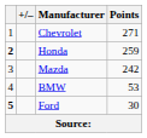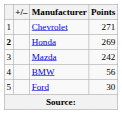 <table class="wikitable" style="font-size: 95%;">
 <tr>
 <th scope="col"></th>
 <th scope="col">+/–</th>
 <th scope="col">Manufacturer</th>
 <th scope="col">Points</th>
 </tr>
 <tr>
 <td align=center>1</td>
 <td align="left"></td>
 <td> <a href='#'>Chevrolet</a></td>
 <td align=right>271</td>
 </tr>
 <tr>
 <td align=center><strong>2</strong></td>
 <td align="left"></td>
 <td> <a href='#'>Honda</a></td>
-<td align=right>259</td>
+<td align=right>269</td>
 </tr>
 <tr>
 <td align=center>3</td>
 <td align="left"></td>
 <td> <a href='#'>Mazda</a></td>
 <td align=right>242</td>
 </tr>
 <tr>
 <td align=center>4</td>
 <td align="left"></td>
 <td> <a href='#'>BMW</a></td>
-<td align=right>53</td>
+<td align=right>56</td>
 </tr>
 <tr>
-<td align=center><strong>5</strong></td>
+<td align=center>5</td>
 <td align="left"></td>
 <td> <a href='#'>Ford</a></td>
 <td align=right>30</td>
 </tr>
 <tr>
 <th colspan=5>Source:</th>
 </tr>
 </table>
